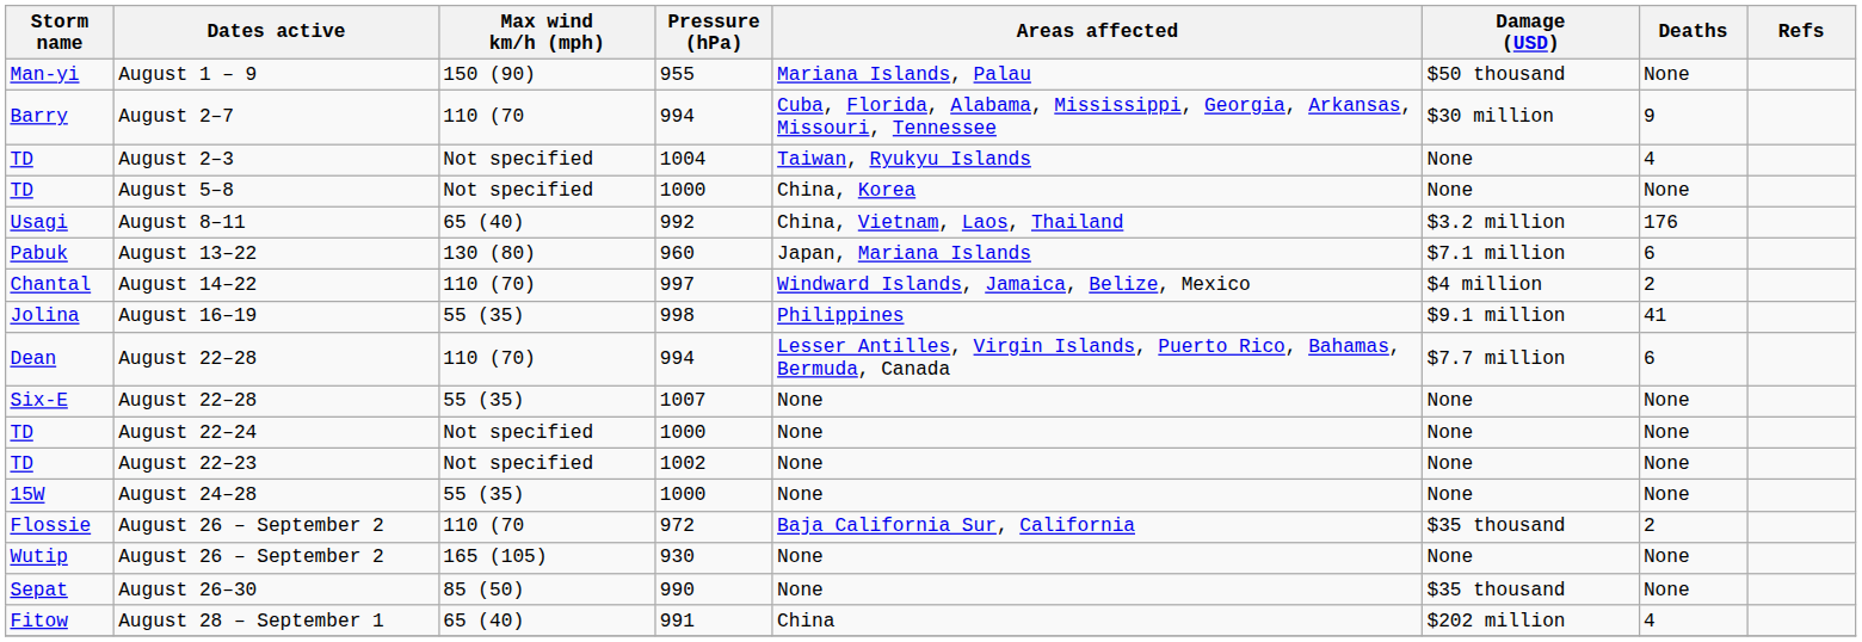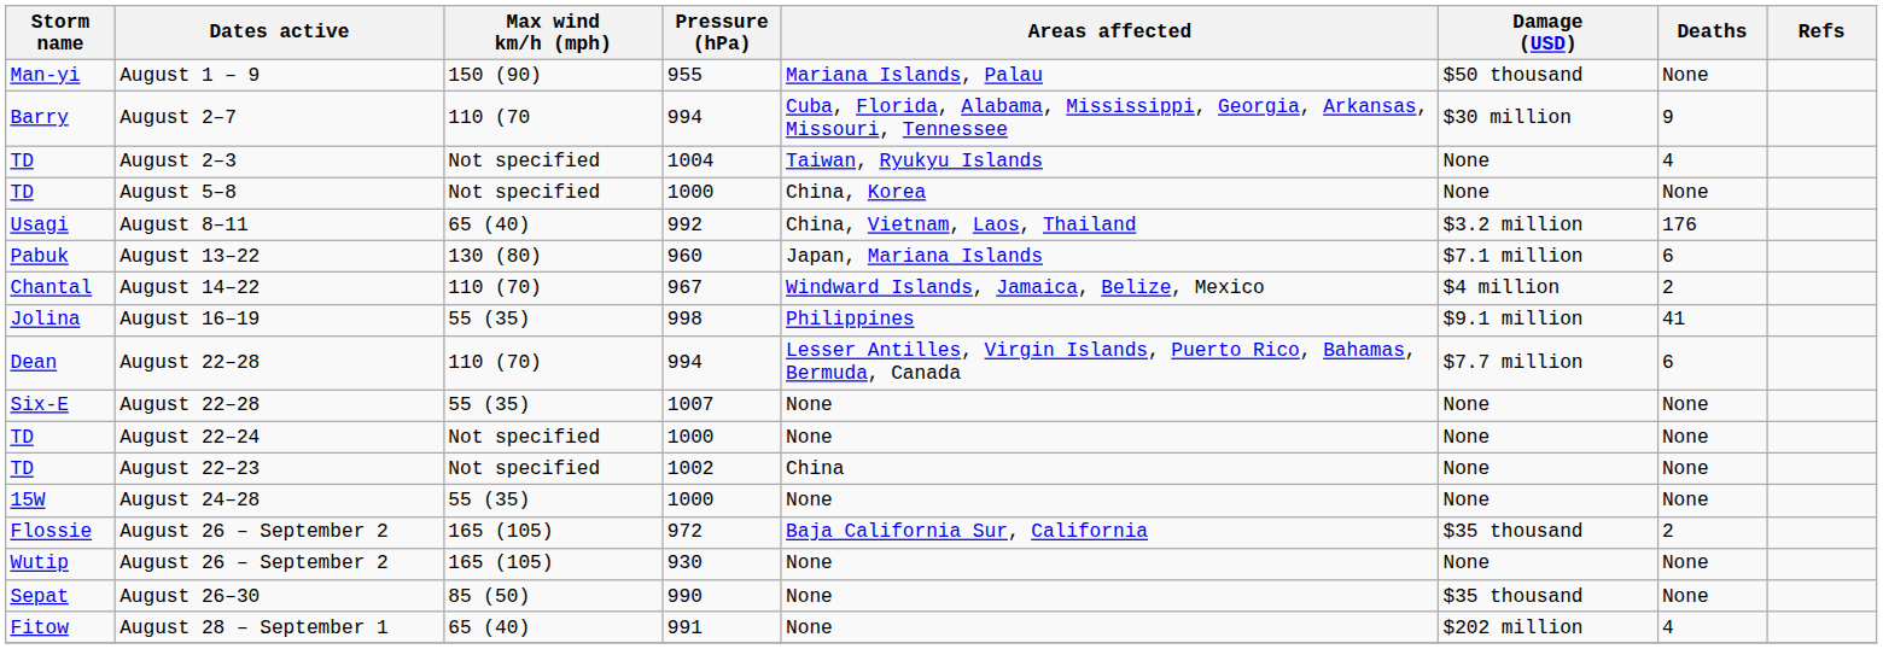 <table class="wikitable sortable">
 <tr>
 <th width="5%">Storm name</th>
 <th width="15%">Dates active</th>
 <th width="10%">Max wind<br>km/h (mph)</th>
 <th width="5%">Pressure<br>(hPa)</th>
 <th width="30%">Areas affected</th>
 <th width="10%">Damage<br>(<a href='#'>USD</a>)</th>
 <th width="5%">Deaths</th>
 <th width="5%">Refs</th>
 </tr>
 <tr>
 <td><a href='#'>Man-yi</a></td>
 <td>August 1 –  9</td>
 <td>150 (90)</td>
 <td>955</td>
 <td><a href='#'>Mariana Islands</a>, <a href='#'>Palau</a></td>
 <td>$50 thousand</td>
 <td>None</td>
 <td></td>
 </tr>
 <tr>
 <td><a href='#'>Barry</a></td>
 <td>August 2–7</td>
 <td>110 (70</td>
 <td>994</td>
 <td><a href='#'>Cuba</a>, <a href='#'>Florida</a>, <a href='#'>Alabama</a>, <a href='#'>Mississippi</a>, <a href='#'>Georgia</a>, <a href='#'>Arkansas</a>, <a href='#'>Missouri</a>, <a href='#'>Tennessee</a></td>
 <td>$30 million</td>
 <td>9</td>
 <td></td>
 </tr>
 <tr>
 <td><a href='#'>TD</a></td>
 <td>August 2–3</td>
 <td>Not specified</td>
 <td>1004</td>
 <td><a href='#'>Taiwan</a>, <a href='#'>Ryukyu Islands</a></td>
 <td>None</td>
 <td>4</td>
 <td></td>
 </tr>
 <tr>
 <td><a href='#'>TD</a></td>
 <td>August 5–8</td>
 <td>Not specified</td>
 <td>1000</td>
 <td>China, <a href='#'>Korea</a></td>
 <td>None</td>
 <td>None</td>
 <td></td>
 </tr>
 <tr>
 <td><a href='#'>Usagi</a></td>
 <td>August 8–11</td>
 <td>65 (40)</td>
 <td>992</td>
 <td>China, <a href='#'>Vietnam</a>, <a href='#'>Laos</a>, <a href='#'>Thailand</a></td>
 <td>$3.2 million</td>
 <td>176</td>
 <td></td>
 </tr>
 <tr>
 <td><a href='#'>Pabuk</a></td>
 <td>August 13–22</td>
 <td>130 (80)</td>
 <td>960</td>
 <td>Japan, <a href='#'>Mariana Islands</a></td>
 <td>$7.1 million</td>
 <td>6</td>
 <td></td>
 </tr>
 <tr>
 <td><a href='#'>Chantal</a></td>
 <td>August 14–22</td>
 <td>110 (70)</td>
-<td>997</td>
+<td>967</td>
 <td><a href='#'>Windward Islands</a>, <a href='#'>Jamaica</a>, <a href='#'>Belize</a>, Mexico</td>
 <td>$4 million</td>
 <td>2</td>
 <td></td>
 </tr>
 <tr>
 <td><a href='#'>Jolina</a></td>
 <td>August 16–19</td>
 <td>55 (35)</td>
 <td>998</td>
 <td><a href='#'>Philippines</a></td>
 <td>$9.1 million</td>
 <td>41</td>
 <td></td>
 </tr>
 <tr>
 <td><a href='#'>Dean</a></td>
 <td>August 22–28</td>
 <td>110 (70)</td>
 <td>994</td>
 <td><a href='#'>Lesser Antilles</a>, <a href='#'>Virgin Islands</a>, <a href='#'>Puerto Rico</a>, <a href='#'>Bahamas</a>, <a href='#'>Bermuda</a>, Canada</td>
 <td>$7.7 million</td>
 <td>6</td>
 <td></td>
 </tr>
 <tr>
 <td><a href='#'>Six-E</a></td>
 <td>August 22–28</td>
 <td>55 (35)</td>
 <td>1007</td>
 <td>None</td>
 <td>None</td>
 <td>None</td>
 <td></td>
 </tr>
 <tr>
 <td><a href='#'>TD</a></td>
 <td>August 22–24</td>
 <td>Not specified</td>
 <td>1000</td>
 <td>None</td>
 <td>None</td>
 <td>None</td>
 <td></td>
 </tr>
 <tr>
 <td><a href='#'>TD</a></td>
 <td>August 22–23</td>
 <td>Not specified</td>
 <td>1002</td>
-<td>None</td>
+<td>China</td>
 <td>None</td>
 <td>None</td>
 <td></td>
 </tr>
 <tr>
 <td><a href='#'>15W</a></td>
 <td>August 24–28</td>
 <td>55 (35)</td>
 <td>1000</td>
 <td>None</td>
 <td>None</td>
 <td>None</td>
 <td></td>
 </tr>
 <tr>
 <td><a href='#'>Flossie</a></td>
 <td>August 26 – September 2</td>
-<td>110 (70</td>
+<td>165 (105)</td>
 <td>972</td>
 <td><a href='#'>Baja California Sur</a>, <a href='#'>California</a></td>
 <td>$35 thousand</td>
 <td>2</td>
 <td></td>
 </tr>
 <tr>
 <td><a href='#'>Wutip</a></td>
 <td>August 26 – September 2</td>
 <td>165 (105)</td>
 <td>930</td>
 <td>None</td>
 <td>None</td>
 <td>None</td>
 <td></td>
 </tr>
 <tr>
 <td><a href='#'>Sepat</a></td>
 <td>August 26–30</td>
 <td>85 (50)</td>
 <td>990</td>
 <td>None</td>
 <td>$35 thousand</td>
 <td>None</td>
 <td></td>
 </tr>
 <tr>
 <td><a href='#'>Fitow</a></td>
 <td>August 28 – September 1</td>
 <td>65 (40)</td>
 <td>991</td>
-<td>China</td>
+<td>None</td>
 <td>$202 million</td>
 <td>4</td>
 <td></td>
 </tr>
 <tr>
 </tr>
 </table>
